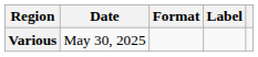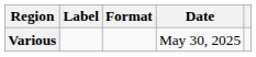 <table class="wikitable plainrowheaders">
 <tr>
 <th scope="col">Region</th>
+<th scope="col">Label</th>
+<th scope="col">Format</th>
 <th scope="col">Date</th>
-<th scope="col">Format</th>
-<th scope="col">Label</th>
 <th scope="col"></th>
 </tr>
 <tr>
 <th scope="row">Various</th>
-<td>May 30, 2025</td>
 <td></td>
 <td></td>
+<td>May 30, 2025</td>
 <td align="center"></td>
 </tr>
 </table>
